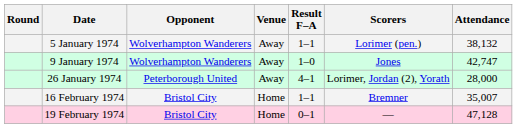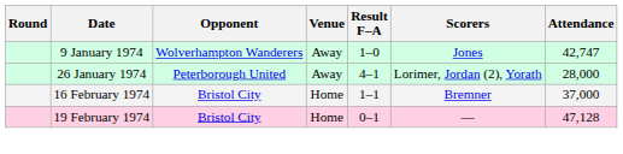 <table class="wikitable sortable" style="text-align:center;">
 <tr>
 <th>Round</th>
 <th>Date</th>
 <th>Opponent</th>
 <th>Venue</th>
 <th>Result<br>F–A</th>
 <th class=unsortable>Scorers</th>
 <th>Attendance</th>
-</tr>
-<tr style="background-color: #f3f3f3;">
-<td></td>
-<td>5 January 1974</td>
-<td><a href='#'>Wolverhampton Wanderers</a></td>
-<td>Away</td>
-<td>1–1</td>
-<td><a href='#'>Lorimer</a> (<a href='#'>pen.</a>)</td>
-<td>38,132</td>
 </tr>
 <tr style="background-color: #d0ffe3;">
 <td></td>
 <td>9 January 1974</td>
 <td><a href='#'>Wolverhampton Wanderers</a></td>
 <td>Away</td>
 <td>1–0</td>
 <td><a href='#'>Jones</a></td>
 <td>42,747</td>
 </tr>
 <tr style="background-color: #d0ffe3;">
 <td></td>
 <td>26 January 1974</td>
 <td><a href='#'>Peterborough United</a></td>
 <td>Away</td>
 <td>4–1</td>
 <td>Lorimer, <a href='#'>Jordan</a> (2), <a href='#'>Yorath</a></td>
 <td>28,000</td>
 </tr>
 <tr style="background-color: #f3f3f3;">
 <td></td>
 <td>16 February 1974</td>
 <td><a href='#'>Bristol City</a></td>
 <td>Home</td>
 <td>1–1</td>
 <td><a href='#'>Bremner</a></td>
-<td>35,007</td>
+<td>37,000</td>
 </tr>
 <tr style="background-color: #ffd0e3;">
 <td></td>
 <td>19 February 1974</td>
 <td><a href='#'>Bristol City</a></td>
 <td>Home</td>
 <td>0–1</td>
 <td>—</td>
 <td>47,128</td>
 </tr>
 </table>
